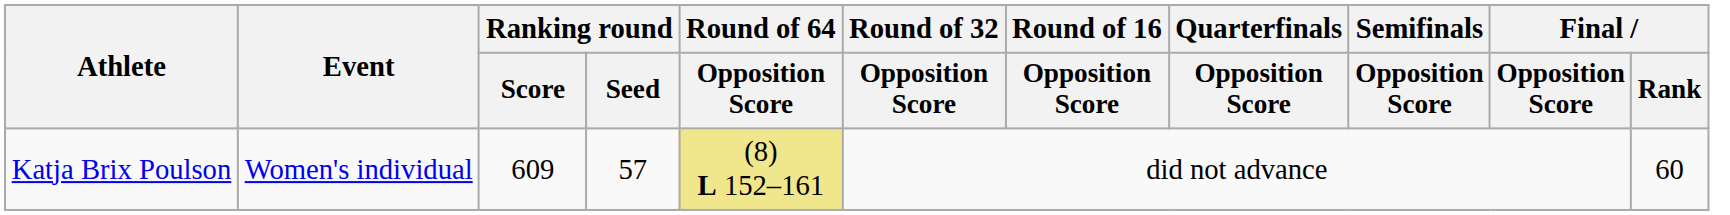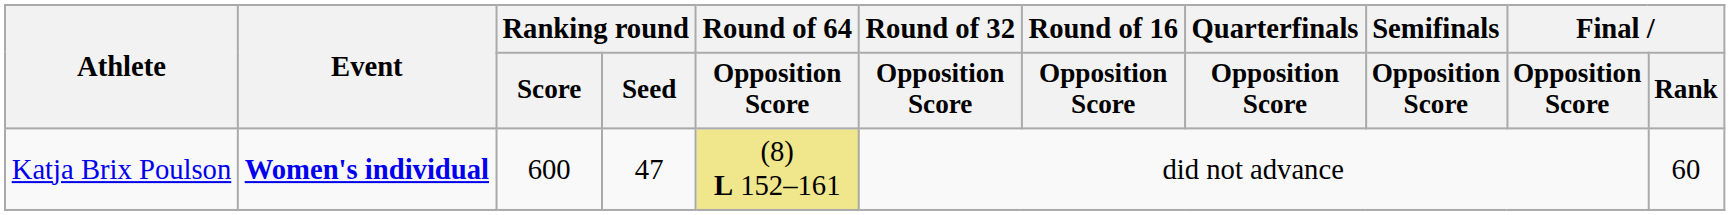 <table class="wikitable" style="font-size:90%">
 <tr>
 <th rowspan="2">Athlete</th>
 <th rowspan="2">Event</th>
 <th colspan="2">Ranking round</th>
 <th>Round of 64</th>
 <th>Round of 32</th>
 <th>Round of 16</th>
 <th>Quarterfinals</th>
 <th>Semifinals</th>
 <th colspan="2">Final / </th>
 </tr>
 <tr style="font-size:95%">
 <th>Score</th>
 <th>Seed</th>
 <th>Opposition<br>Score</th>
 <th>Opposition<br>Score</th>
 <th>Opposition<br>Score</th>
 <th>Opposition<br>Score</th>
 <th>Opposition<br>Score</th>
 <th>Opposition<br>Score</th>
 <th>Rank</th>
 </tr>
 <tr align=center>
 <td align=left><a href='#'>Katja Brix Poulson</a></td>
-<td align=left><a href='#'>Women's individual</a></td>
-<td>609</td>
-<td>57</td>
+<td align=left><strong><a href='#'>Women's individual</a></strong></td>
+<td>600</td>
+<td>47</td>
 <td style="background: khaki;"> (8)<br><strong>L</strong> 152–161</td>
 <td colspan=5>did not advance</td>
 <td>60</td>
 </tr>
 </table>
